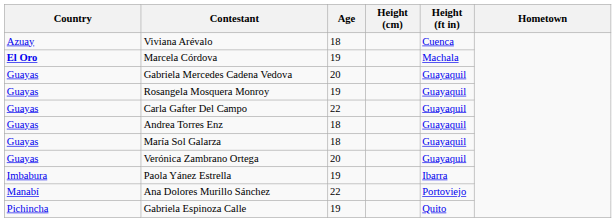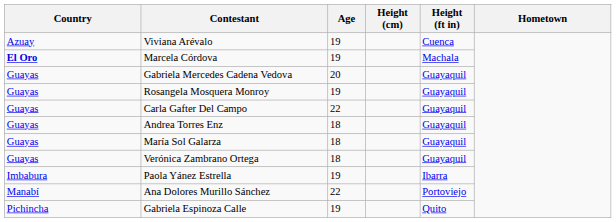 <table class="wikitable sortable">
 <tr>
 <th width="200">Country</th>
 <th width="275">Contestant</th>
 <th width="50">Age</th>
 <th width="75">Height<br> (cm)</th>
 <th width="75">Height<br> (ft in)</th>
 <th width="200">Hometown</th>
 </tr>
 <tr>
 <td> <a href='#'>Azuay</a></td>
 <td>Viviana Arévalo</td>
-<td>18</td>
+<td>19</td>
 <td></td>
 <td><a href='#'>Cuenca</a></td>
 </tr>
 <tr>
 <td><strong> <a href='#'>El Oro</a></strong></td>
 <td>Marcela Córdova</td>
 <td>19</td>
 <td></td>
 <td><a href='#'>Machala</a></td>
 </tr>
 <tr>
 <td> <a href='#'>Guayas</a></td>
 <td>Gabriela Mercedes Cadena Vedova</td>
 <td>20</td>
 <td></td>
 <td><a href='#'>Guayaquil</a></td>
 </tr>
 <tr>
 <td> <a href='#'>Guayas</a></td>
 <td>Rosangela Mosquera Monroy</td>
 <td>19</td>
 <td></td>
 <td><a href='#'>Guayaquil</a></td>
 </tr>
 <tr>
 <td> <a href='#'>Guayas</a></td>
 <td>Carla Gafter Del Campo</td>
 <td>22</td>
 <td></td>
 <td><a href='#'>Guayaquil</a></td>
 </tr>
 <tr>
 <td> <a href='#'>Guayas</a></td>
 <td>Andrea Torres Enz</td>
 <td>18</td>
 <td></td>
 <td><a href='#'>Guayaquil</a></td>
 </tr>
 <tr>
 <td> <a href='#'>Guayas</a></td>
 <td>María Sol Galarza</td>
 <td>18</td>
 <td></td>
 <td><a href='#'>Guayaquil</a></td>
 </tr>
 <tr>
 <td> <a href='#'>Guayas</a></td>
 <td>Verónica Zambrano Ortega</td>
-<td>20</td>
+<td>18</td>
 <td></td>
 <td><a href='#'>Guayaquil</a></td>
 </tr>
 <tr>
 <td> <a href='#'>Imbabura</a></td>
 <td>Paola Yánez Estrella</td>
 <td>19</td>
 <td></td>
 <td><a href='#'>Ibarra</a></td>
 </tr>
 <tr>
 <td> <a href='#'>Manabí</a></td>
 <td>Ana Dolores Murillo Sánchez</td>
 <td>22</td>
 <td></td>
 <td><a href='#'>Portoviejo</a></td>
 </tr>
 <tr>
 <td> <a href='#'>Pichincha</a></td>
 <td>Gabriela Espinoza Calle</td>
 <td>19</td>
 <td></td>
 <td><a href='#'>Quito</a></td>
 </tr>
 </table>
